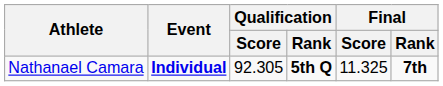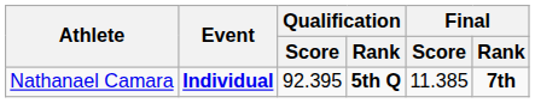 <table class="wikitable" style="font-size:90%">
 <tr>
 <th rowspan="2">Athlete</th>
 <th rowspan="2">Event</th>
 <th colspan="2">Qualification</th>
 <th colspan="2">Final</th>
 </tr>
 <tr>
 <th>Score</th>
 <th>Rank</th>
 <th>Score</th>
 <th>Rank</th>
 </tr>
 <tr>
 <td><a href='#'>Nathanael Camara</a></td>
 <td><strong><a href='#'>Individual</a></strong></td>
-<td align=center>92.305</td>
+<td align=center>92.395</td>
 <td align=center><strong>5th Q</strong></td>
-<td align=center>11.325</td>
+<td align=center>11.385</td>
 <td align=center><strong>7th</strong></td>
 </tr>
 </table>
